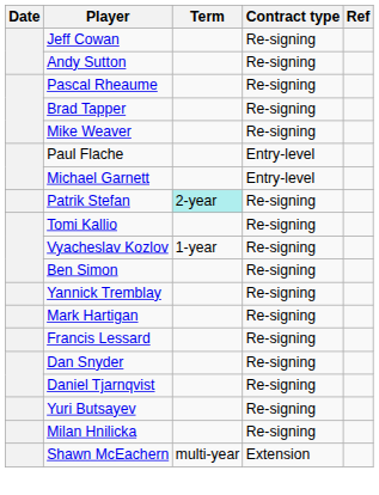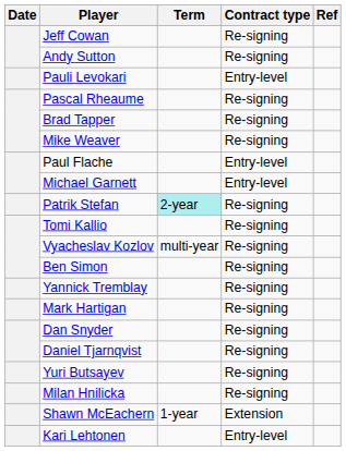 <table class="wikitable plainrowheaders">
 <tr style="background:#ddd; text-align:center;">
 <th>Date</th>
 <th>Player</th>
 <th>Term</th>
 <th>Contract type</th>
 <th>Ref</th>
 </tr>
 <tr>
 <th scope="row" rowspan=2></th>
 <td><a href='#'>Jeff Cowan</a></td>
 <td></td>
 <td>Re-signing</td>
 <td></td>
 </tr>
 <tr>
 <td><a href='#'>Andy Sutton</a></td>
 <td></td>
 <td>Re-signing</td>
+<td></td>
+</tr>
+<tr>
+<th scope="row"></th>
+<td><a href='#'>Pauli Levokari</a></td>
+<td></td>
+<td>Entry-level</td>
 <td></td>
 </tr>
 <tr>
 <th scope="row" rowspan=3></th>
 <td><a href='#'>Pascal Rheaume</a></td>
 <td></td>
 <td>Re-signing</td>
 <td></td>
 </tr>
 <tr>
 <td><a href='#'>Brad Tapper</a></td>
 <td></td>
 <td>Re-signing</td>
 <td></td>
 </tr>
 <tr>
 <td><a href='#'>Mike Weaver</a></td>
 <td></td>
 <td>Re-signing</td>
 <td></td>
 </tr>
 <tr>
 <th scope="row" rowspan=2></th>
 <td>Paul Flache</td>
 <td></td>
 <td>Entry-level</td>
 <td></td>
 </tr>
 <tr>
 <td><a href='#'>Michael Garnett</a></td>
 <td></td>
 <td>Entry-level</td>
 <td></td>
 </tr>
 <tr>
 <th scope="row"></th>
 <td><a href='#'>Patrik Stefan</a></td>
 <td style="background: paleturquoise;">2-year</td>
 <td>Re-signing</td>
 <td></td>
 </tr>
 <tr>
 <th scope="row" rowspan=3></th>
 <td><a href='#'>Tomi Kallio</a></td>
 <td></td>
 <td>Re-signing</td>
 <td></td>
 </tr>
 <tr>
 <td><a href='#'>Vyacheslav Kozlov</a></td>
-<td>1-year</td>
+<td>multi-year</td>
 <td>Re-signing</td>
 <td></td>
 </tr>
 <tr>
 <td><a href='#'>Ben Simon</a></td>
 <td></td>
 <td>Re-signing</td>
 <td></td>
 </tr>
 <tr>
 <th scope="row"></th>
 <td><a href='#'>Yannick Tremblay</a></td>
 <td></td>
 <td>Re-signing</td>
 <td></td>
 </tr>
 <tr>
 <th scope="row"></th>
 <td><a href='#'>Mark Hartigan</a></td>
-<td></td>
-<td>Re-signing</td>
-<td></td>
-</tr>
-<tr>
-<th scope="row"></th>
-<td><a href='#'>Francis Lessard</a></td>
 <td></td>
 <td>Re-signing</td>
 <td></td>
 </tr>
 <tr>
 <th scope="row" rowspan=2></th>
 <td><a href='#'>Dan Snyder</a></td>
 <td></td>
 <td>Re-signing</td>
 <td></td>
 </tr>
 <tr>
 <td><a href='#'>Daniel Tjarnqvist</a></td>
 <td></td>
 <td>Re-signing</td>
 <td></td>
 </tr>
 <tr>
 <th scope="row"></th>
 <td><a href='#'>Yuri Butsayev</a></td>
 <td></td>
 <td>Re-signing</td>
 <td></td>
 </tr>
 <tr>
 <th scope="row"></th>
 <td><a href='#'>Milan Hnilicka</a></td>
 <td></td>
 <td>Re-signing</td>
 <td></td>
 </tr>
 <tr>
 <th scope="row"></th>
 <td><a href='#'>Shawn McEachern</a></td>
-<td>multi-year</td>
+<td>1-year</td>
 <td>Extension</td>
 <td></td>
 </tr>
+<tr>
+<th scope="row"></th>
+<td><a href='#'>Kari Lehtonen</a></td>
+<td></td>
+<td>Entry-level</td>
+<td></td>
+</tr>
 </table>
